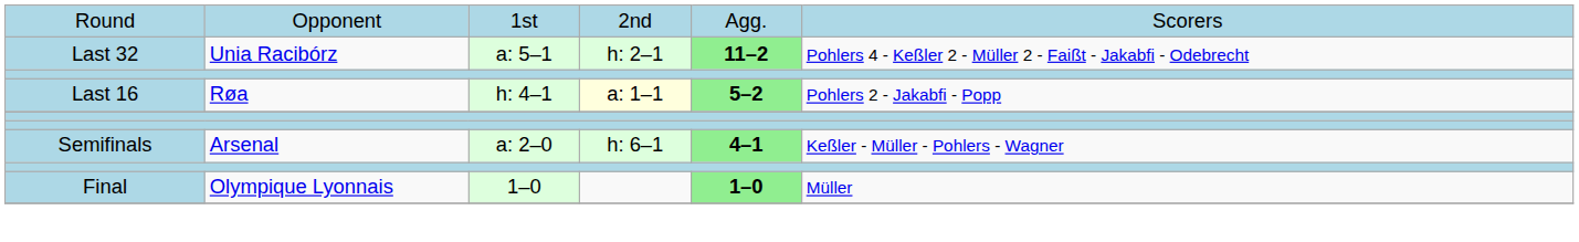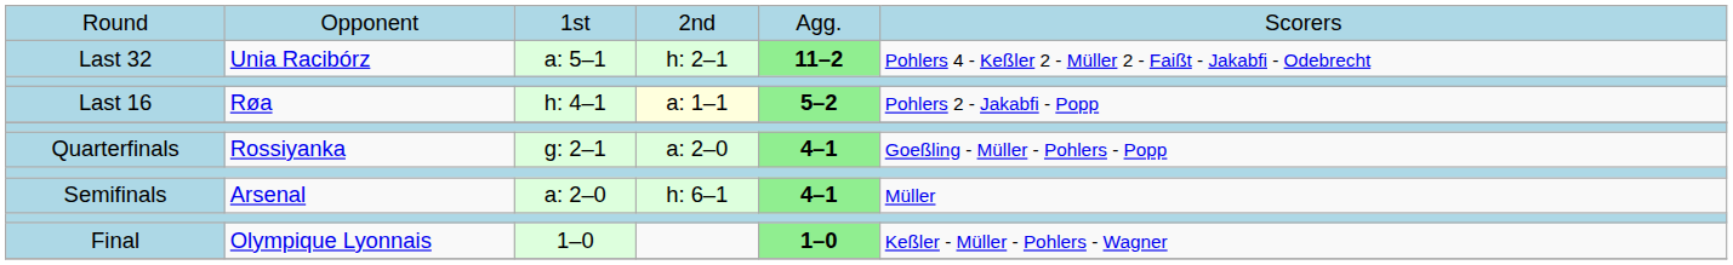 <table class="wikitable" style="text-align:center">
 <tr bgcolor=lightblue>
 <td width=150px>Round</td>
 <td width=200px>Opponent</td>
 <td width=80px>1st</td>
 <td width=80px>2nd</td>
 <td width=80px>Agg.</td>
 <td width=600px>Scorers</td>
 </tr>
 <tr>
 <td bgcolor=lightblue>Last 32</td>
 <td align=left> <a href='#'>Unia Racibórz</a></td>
 <td bgcolor="#ddffdd">a: 5–1</td>
 <td bgcolor="#ddffdd">h: 2–1</td>
 <td bgcolor=lightgreen><strong>11–2</strong></td>
 <td align=left><small><a href='#'>Pohlers</a> 4 - <a href='#'>Keßler</a> 2 - <a href='#'>Müller</a> 2 - <a href='#'>Faißt</a> - <a href='#'>Jakabfi</a> - <a href='#'>Odebrecht</a></small></td>
 </tr>
 <tr bgcolor=lightblue>
 <td colspan=6></td>
 </tr>
 <tr>
 <td bgcolor=lightblue>Last 16</td>
 <td align=left> <a href='#'>Røa</a></td>
 <td bgcolor="#ddffdd">h: 4–1</td>
 <td bgcolor="#ffffdd">a: 1–1</td>
 <td bgcolor=lightgreen><strong>5–2</strong></td>
 <td align=left><small><a href='#'>Pohlers</a> 2 - <a href='#'>Jakabfi</a> - <a href='#'>Popp</a></small></td>
 </tr>
 <tr>
 </tr>
 <tr bgcolor=lightblue>
 <td colspan=6></td>
 </tr>
+<tr>
+<td bgcolor=lightblue>Quarterfinals</td>
+<td align=left> <a href='#'>Rossiyanka</a></td>
+<td bgcolor="#ddffdd">g: 2–1</td>
+<td bgcolor="#ddffdd">a: 2–0</td>
+<td bgcolor=lightgreen><strong>4–1</strong></td>
+<td align=left><small><a href='#'>Goeßling</a> - <a href='#'>Müller</a> - <a href='#'>Pohlers</a> - <a href='#'>Popp</a></small></td>
+</tr>
 <tr bgcolor=lightblue>
 <td colspan=6></td>
 </tr>
 <tr>
 <td bgcolor=lightblue>Semifinals</td>
 <td align=left> <a href='#'>Arsenal</a></td>
 <td bgcolor="#ddffdd">a: 2–0</td>
 <td bgcolor="#ddffdd">h: 6–1</td>
 <td bgcolor=lightgreen><strong>4–1</strong></td>
-<td align=left><small><a href='#'>Keßler</a> - <a href='#'>Müller</a> - <a href='#'>Pohlers</a> - <a href='#'>Wagner</a></small></td>
+<td align=left><small><a href='#'>Müller</a></small></td>
 </tr>
 <tr bgcolor=lightblue>
 <td colspan=6></td>
 </tr>
 <tr>
 <td bgcolor=lightblue>Final</td>
 <td align=left> <a href='#'>Olympique Lyonnais</a></td>
 <td bgcolor="#ddffdd">1–0</td>
 <td></td>
 <td bgcolor=lightgreen><strong>1–0</strong></td>
-<td align=left><small><a href='#'>Müller</a></small></td>
+<td align=left><small><a href='#'>Keßler</a> - <a href='#'>Müller</a> - <a href='#'>Pohlers</a> - <a href='#'>Wagner</a></small></td>
 </tr>
 <tr>
 </tr>
 </table>
